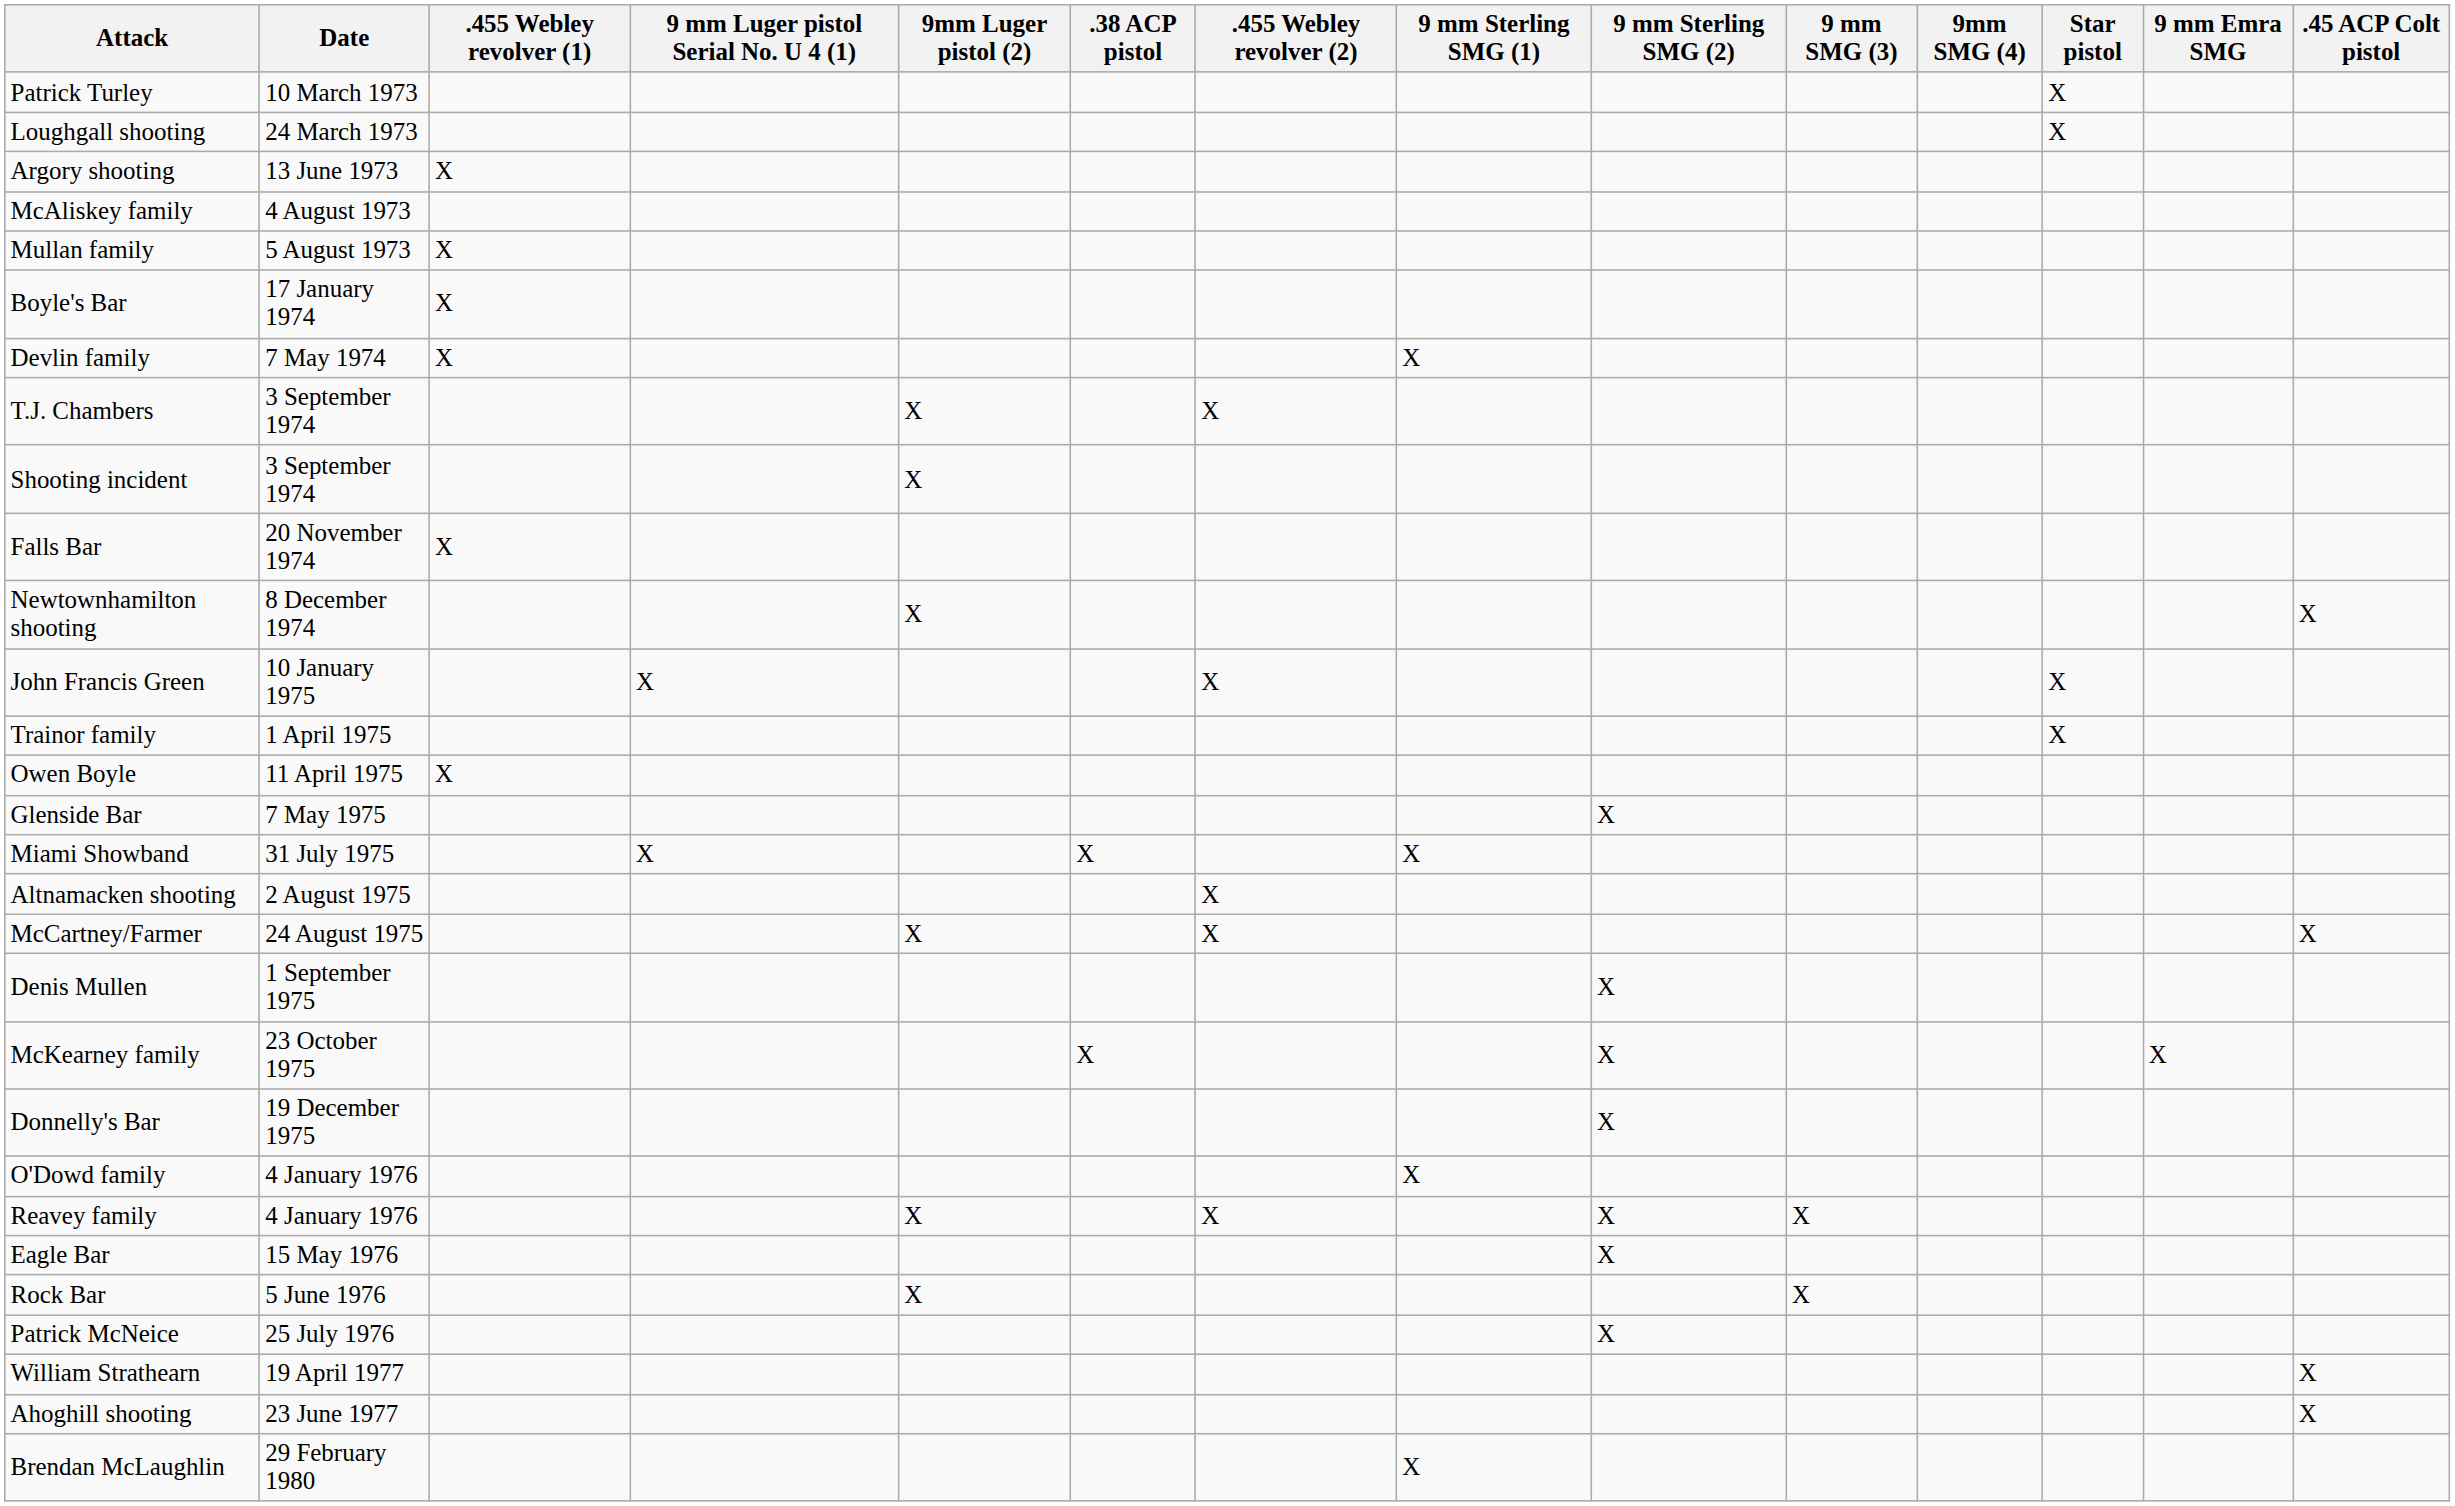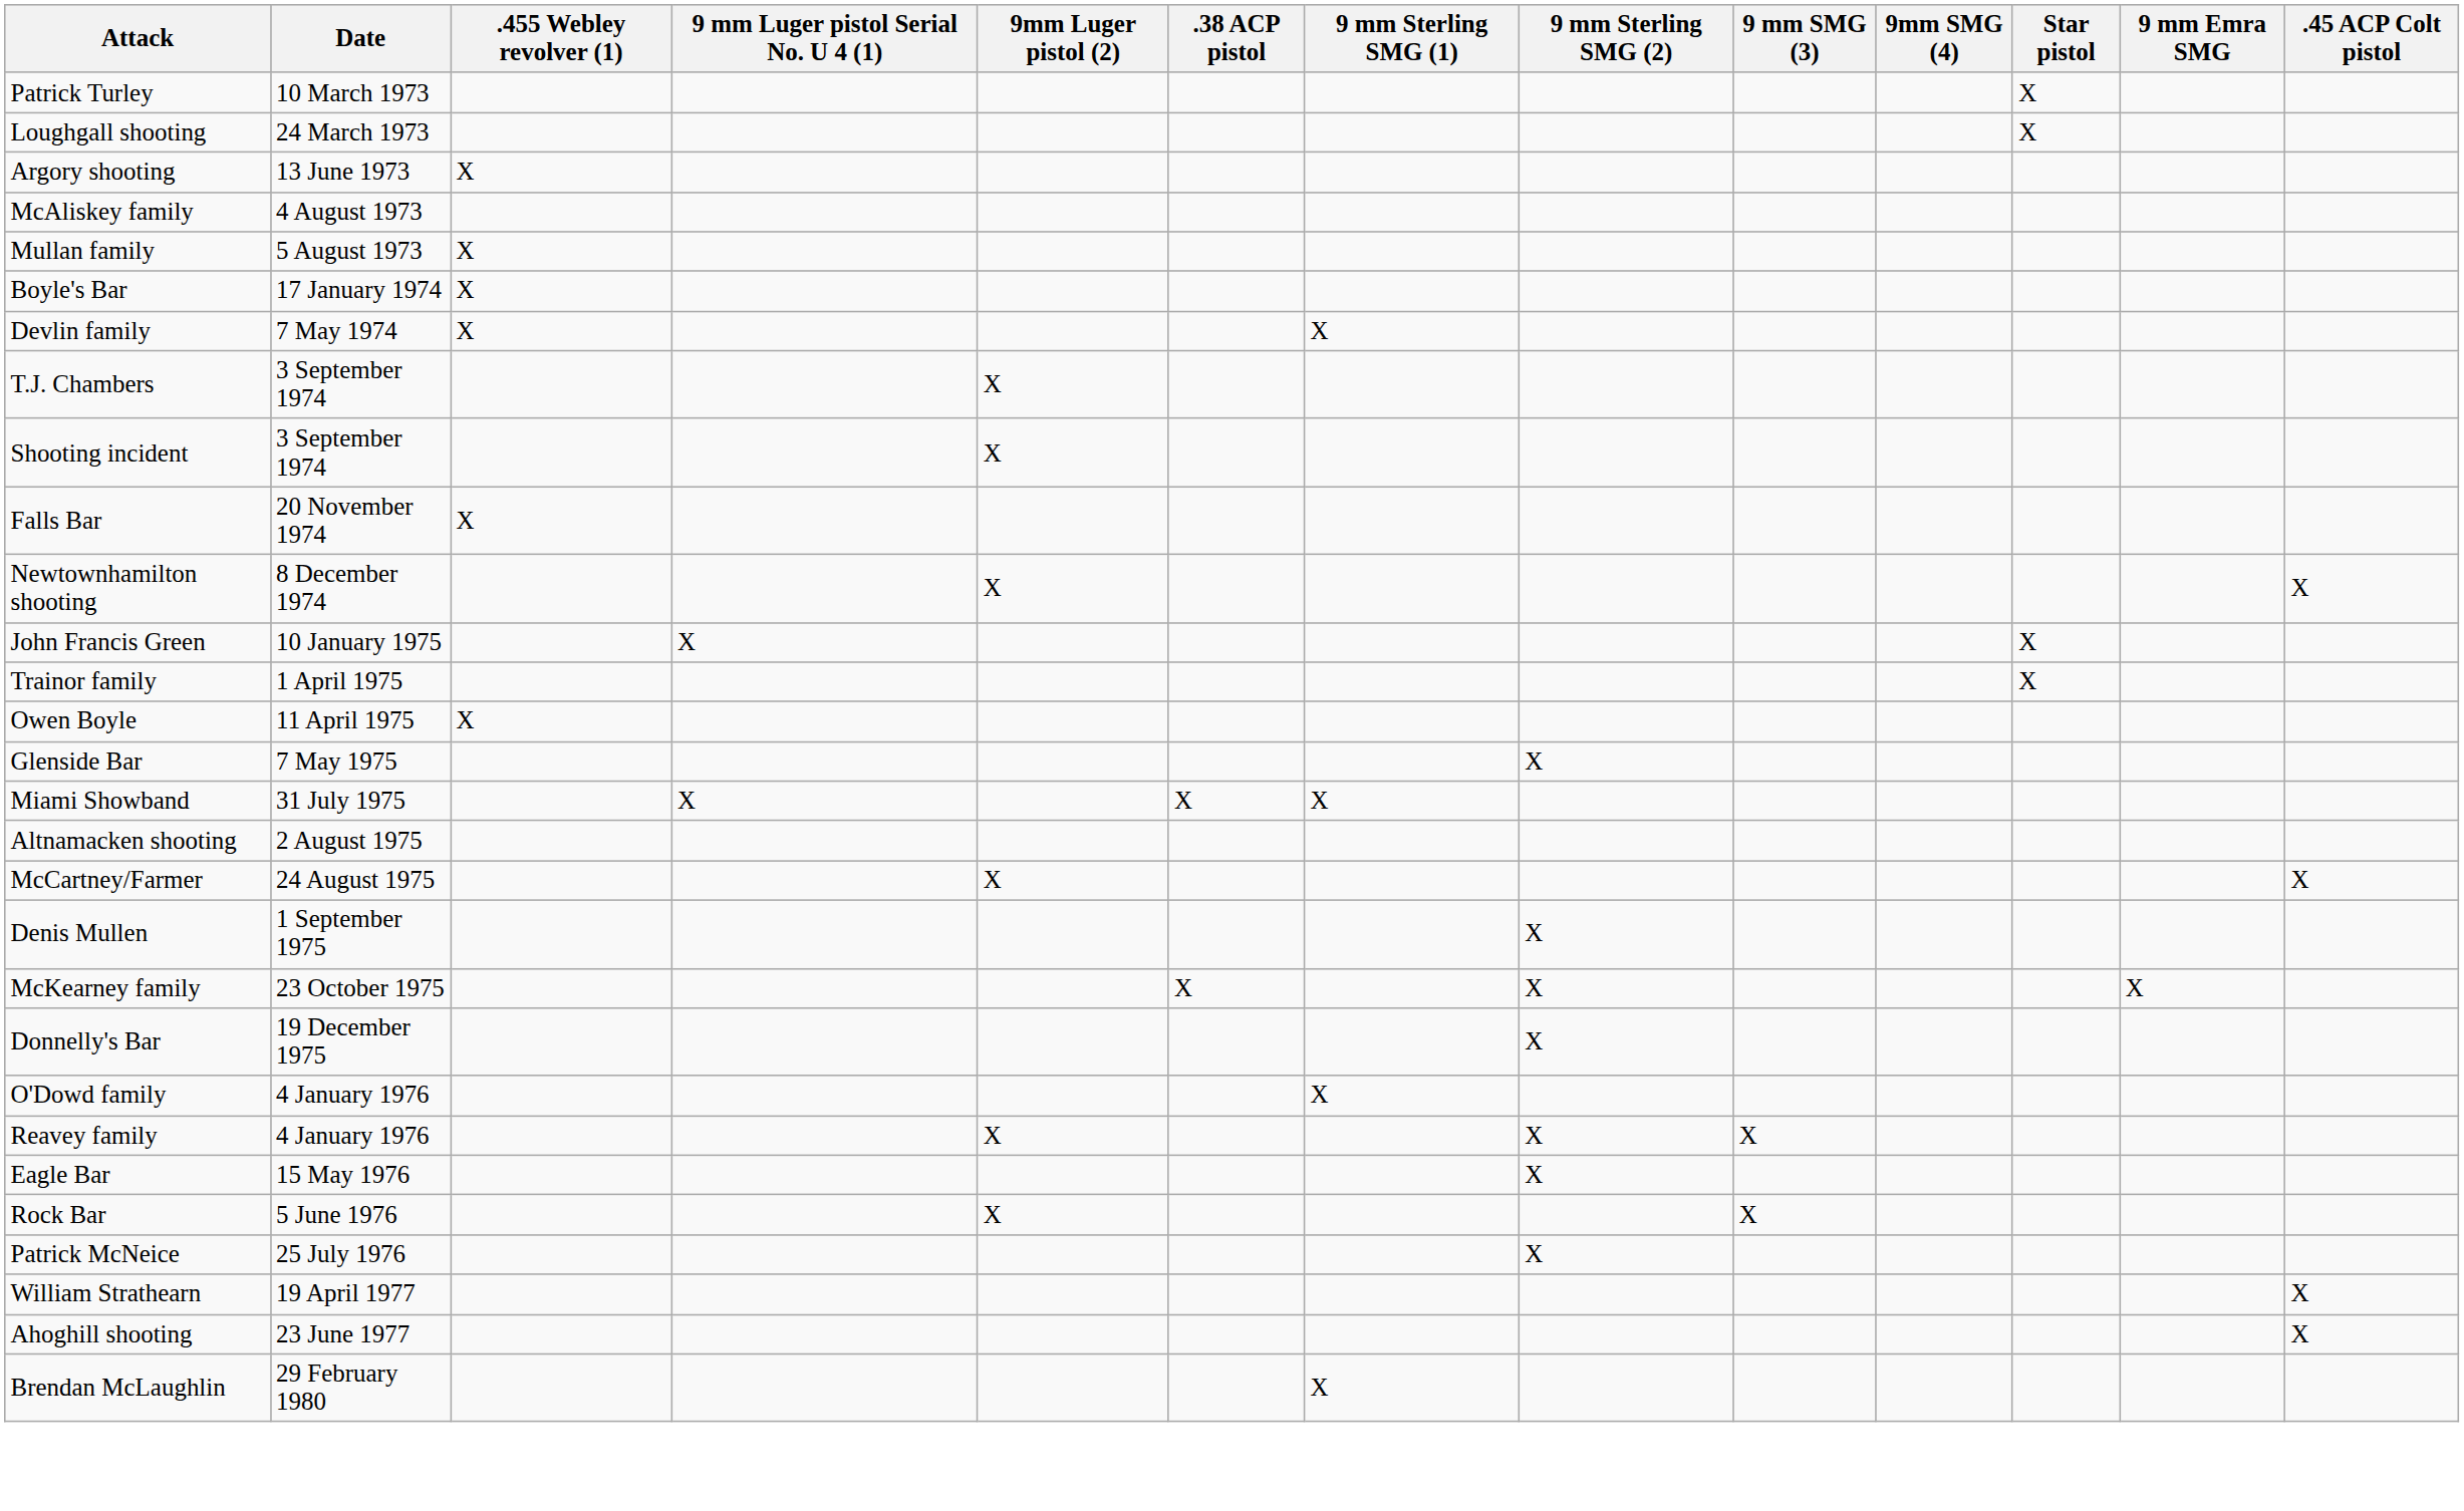 <table class="wikitable">
 <tr>
 <th>Attack</th>
 <th>Date</th>
 <th>.455 Webley revolver (1)</th>
 <th>9 mm Luger pistol Serial No. U 4 (1)</th>
 <th>9mm Luger pistol (2)</th>
 <th>.38 ACP pistol</th>
-<th>.455 Webley revolver (2)</th>
 <th>9 mm Sterling SMG (1)</th>
 <th>9 mm Sterling SMG (2)</th>
 <th>9 mm SMG (3)</th>
 <th>9mm SMG (4)</th>
 <th>Star pistol</th>
 <th>9 mm Emra SMG</th>
 <th>.45 ACP Colt pistol</th>
 </tr>
 <tr>
 <td>Patrick Turley</td>
 <td>10 March 1973</td>
 <td></td>
 <td></td>
 <td></td>
 <td></td>
 <td></td>
 <td></td>
 <td></td>
 <td></td>
-<td></td>
 <td>X</td>
 <td></td>
 <td></td>
 </tr>
 <tr>
 <td>Loughgall shooting</td>
 <td>24 March 1973</td>
-<td></td>
 <td></td>
 <td></td>
 <td></td>
 <td></td>
 <td></td>
 <td></td>
 <td></td>
 <td></td>
 <td>X</td>
 <td></td>
 <td></td>
 </tr>
 <tr>
 <td>Argory shooting</td>
 <td>13 June 1973</td>
 <td>X</td>
 <td></td>
 <td></td>
 <td></td>
 <td></td>
 <td></td>
 <td></td>
 <td></td>
 <td></td>
 <td></td>
 <td></td>
-<td></td>
 </tr>
 <tr>
 <td>McAliskey family</td>
 <td>4 August 1973</td>
-<td></td>
 <td></td>
 <td></td>
 <td></td>
 <td></td>
 <td></td>
 <td></td>
 <td></td>
 <td></td>
 <td></td>
 <td></td>
 <td></td>
 </tr>
 <tr>
 <td>Mullan family</td>
 <td>5 August 1973</td>
 <td>X</td>
 <td></td>
 <td></td>
 <td></td>
 <td></td>
 <td></td>
 <td></td>
 <td></td>
 <td></td>
 <td></td>
 <td></td>
-<td></td>
 </tr>
 <tr>
 <td>Boyle's Bar</td>
 <td>17 January 1974</td>
 <td>X</td>
-<td></td>
 <td></td>
 <td></td>
 <td></td>
 <td></td>
 <td></td>
 <td></td>
 <td></td>
 <td></td>
 <td></td>
 <td></td>
 </tr>
 <tr>
 <td>Devlin family</td>
 <td>7 May 1974</td>
 <td>X</td>
 <td></td>
 <td></td>
 <td></td>
-<td></td>
 <td>X</td>
 <td></td>
 <td></td>
 <td></td>
 <td></td>
 <td></td>
 <td></td>
 </tr>
 <tr>
 <td>T.J. Chambers</td>
 <td>3 September 1974</td>
 <td></td>
 <td></td>
 <td>X</td>
 <td></td>
-<td>X</td>
 <td></td>
 <td></td>
 <td></td>
 <td></td>
 <td></td>
 <td></td>
 <td></td>
 </tr>
 <tr>
 <td>Shooting incident</td>
 <td>3 September 1974</td>
 <td></td>
 <td></td>
 <td>X</td>
 <td></td>
 <td></td>
 <td></td>
 <td></td>
 <td></td>
 <td></td>
 <td></td>
 <td></td>
-<td></td>
 </tr>
 <tr>
 <td>Falls Bar</td>
 <td>20 November 1974</td>
 <td>X</td>
-<td></td>
 <td></td>
 <td></td>
 <td></td>
 <td></td>
 <td></td>
 <td></td>
 <td></td>
 <td></td>
 <td></td>
 <td></td>
 </tr>
 <tr>
 <td>Newtownhamilton shooting</td>
 <td>8 December 1974</td>
 <td></td>
 <td></td>
 <td>X</td>
 <td></td>
 <td></td>
 <td></td>
 <td></td>
 <td></td>
 <td></td>
 <td></td>
-<td></td>
 <td>X</td>
 </tr>
 <tr>
 <td>John Francis Green</td>
 <td>10 January 1975</td>
 <td></td>
 <td>X</td>
 <td></td>
 <td></td>
-<td>X</td>
 <td></td>
 <td></td>
 <td></td>
 <td></td>
 <td>X</td>
 <td></td>
 <td></td>
 </tr>
 <tr>
 <td>Trainor family</td>
 <td>1 April 1975</td>
-<td></td>
 <td></td>
 <td></td>
 <td></td>
 <td></td>
 <td></td>
 <td></td>
 <td></td>
 <td></td>
 <td>X</td>
 <td></td>
 <td></td>
 </tr>
 <tr>
 <td>Owen Boyle</td>
 <td>11 April 1975</td>
 <td>X</td>
 <td></td>
 <td></td>
 <td></td>
 <td></td>
 <td></td>
 <td></td>
 <td></td>
 <td></td>
 <td></td>
 <td></td>
-<td></td>
 </tr>
 <tr>
 <td>Glenside Bar</td>
 <td>7 May 1975</td>
-<td></td>
 <td></td>
 <td></td>
 <td></td>
 <td></td>
 <td></td>
 <td>X</td>
 <td></td>
 <td></td>
 <td></td>
 <td></td>
 <td></td>
 </tr>
 <tr>
 <td>Miami Showband</td>
 <td>31 July 1975</td>
 <td></td>
 <td>X</td>
 <td></td>
 <td>X</td>
-<td></td>
 <td>X</td>
 <td></td>
 <td></td>
 <td></td>
 <td></td>
 <td></td>
 <td></td>
 </tr>
 <tr>
 <td>Altnamacken shooting</td>
 <td>2 August 1975</td>
 <td></td>
 <td></td>
 <td></td>
 <td></td>
-<td>X</td>
 <td></td>
 <td></td>
 <td></td>
 <td></td>
 <td></td>
 <td></td>
 <td></td>
 </tr>
 <tr>
 <td>McCartney/Farmer</td>
 <td>24 August 1975</td>
 <td></td>
 <td></td>
 <td>X</td>
 <td></td>
-<td>X</td>
 <td></td>
 <td></td>
 <td></td>
 <td></td>
 <td></td>
 <td></td>
 <td>X</td>
 </tr>
 <tr>
 <td>Denis Mullen</td>
 <td>1 September 1975</td>
-<td></td>
 <td></td>
 <td></td>
 <td></td>
 <td></td>
 <td></td>
 <td>X</td>
 <td></td>
 <td></td>
 <td></td>
 <td></td>
 <td></td>
 </tr>
 <tr>
 <td>McKearney family</td>
 <td>23 October 1975</td>
 <td></td>
 <td></td>
 <td></td>
 <td>X</td>
 <td></td>
-<td></td>
 <td>X</td>
 <td></td>
 <td></td>
 <td></td>
 <td>X</td>
 <td></td>
 </tr>
 <tr>
 <td>Donnelly's Bar</td>
 <td>19 December 1975</td>
-<td></td>
 <td></td>
 <td></td>
 <td></td>
 <td></td>
 <td></td>
 <td>X</td>
 <td></td>
 <td></td>
 <td></td>
 <td></td>
 <td></td>
 </tr>
 <tr>
 <td>O'Dowd family</td>
 <td>4 January 1976</td>
 <td></td>
 <td></td>
 <td></td>
 <td></td>
-<td></td>
 <td>X</td>
 <td></td>
 <td></td>
 <td></td>
 <td></td>
 <td></td>
 <td></td>
 </tr>
 <tr>
 <td>Reavey family</td>
 <td>4 January 1976</td>
 <td></td>
 <td></td>
 <td>X</td>
 <td></td>
-<td>X</td>
 <td></td>
 <td>X</td>
 <td>X</td>
 <td></td>
 <td></td>
 <td></td>
 <td></td>
 </tr>
 <tr>
 <td>Eagle Bar</td>
 <td>15 May 1976</td>
-<td></td>
 <td></td>
 <td></td>
 <td></td>
 <td></td>
 <td></td>
 <td>X</td>
 <td></td>
 <td></td>
 <td></td>
 <td></td>
 <td></td>
 </tr>
 <tr>
 <td>Rock Bar</td>
 <td>5 June 1976</td>
 <td></td>
 <td></td>
 <td>X</td>
 <td></td>
 <td></td>
 <td></td>
-<td></td>
 <td>X</td>
 <td></td>
 <td></td>
 <td></td>
 <td></td>
 </tr>
 <tr>
 <td>Patrick McNeice</td>
 <td>25 July 1976</td>
-<td></td>
 <td></td>
 <td></td>
 <td></td>
 <td></td>
 <td></td>
 <td>X</td>
 <td></td>
 <td></td>
 <td></td>
 <td></td>
 <td></td>
 </tr>
 <tr>
 <td>William Strathearn</td>
 <td>19 April 1977</td>
 <td></td>
 <td></td>
 <td></td>
 <td></td>
 <td></td>
 <td></td>
 <td></td>
 <td></td>
 <td></td>
 <td></td>
-<td></td>
 <td>X</td>
 </tr>
 <tr>
 <td>Ahoghill shooting</td>
 <td>23 June 1977</td>
-<td></td>
 <td></td>
 <td></td>
 <td></td>
 <td></td>
 <td></td>
 <td></td>
 <td></td>
 <td></td>
 <td></td>
 <td></td>
 <td>X</td>
 </tr>
 <tr>
 <td>Brendan McLaughlin</td>
 <td>29 February 1980</td>
 <td></td>
 <td></td>
 <td></td>
 <td></td>
-<td></td>
 <td>X</td>
 <td></td>
 <td></td>
 <td></td>
 <td></td>
 <td></td>
 <td></td>
 </tr>
 </table>
